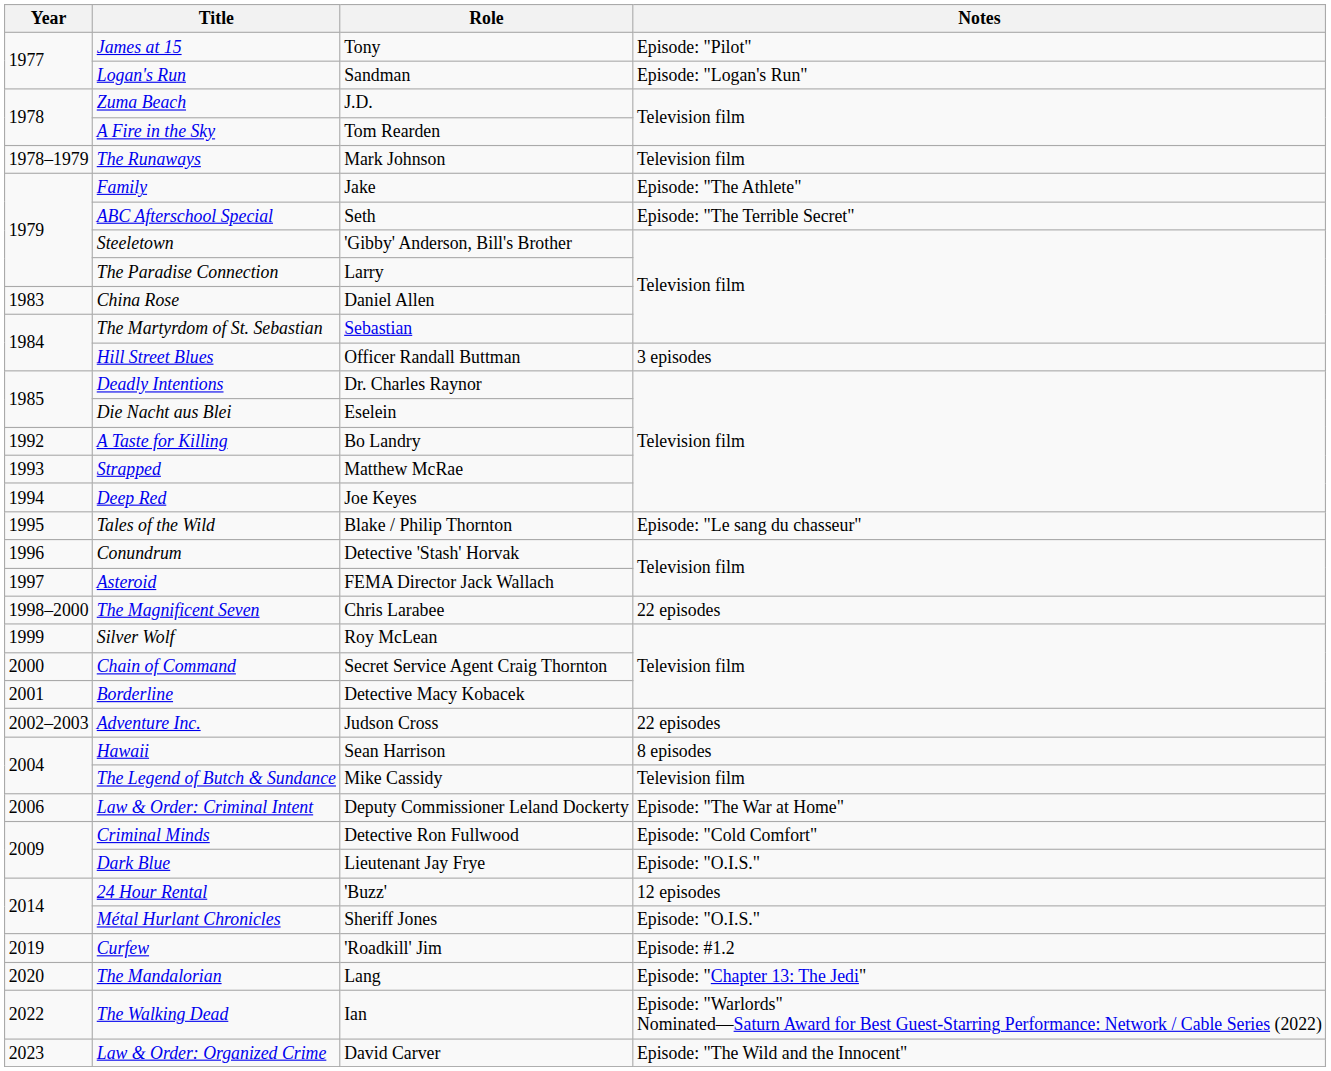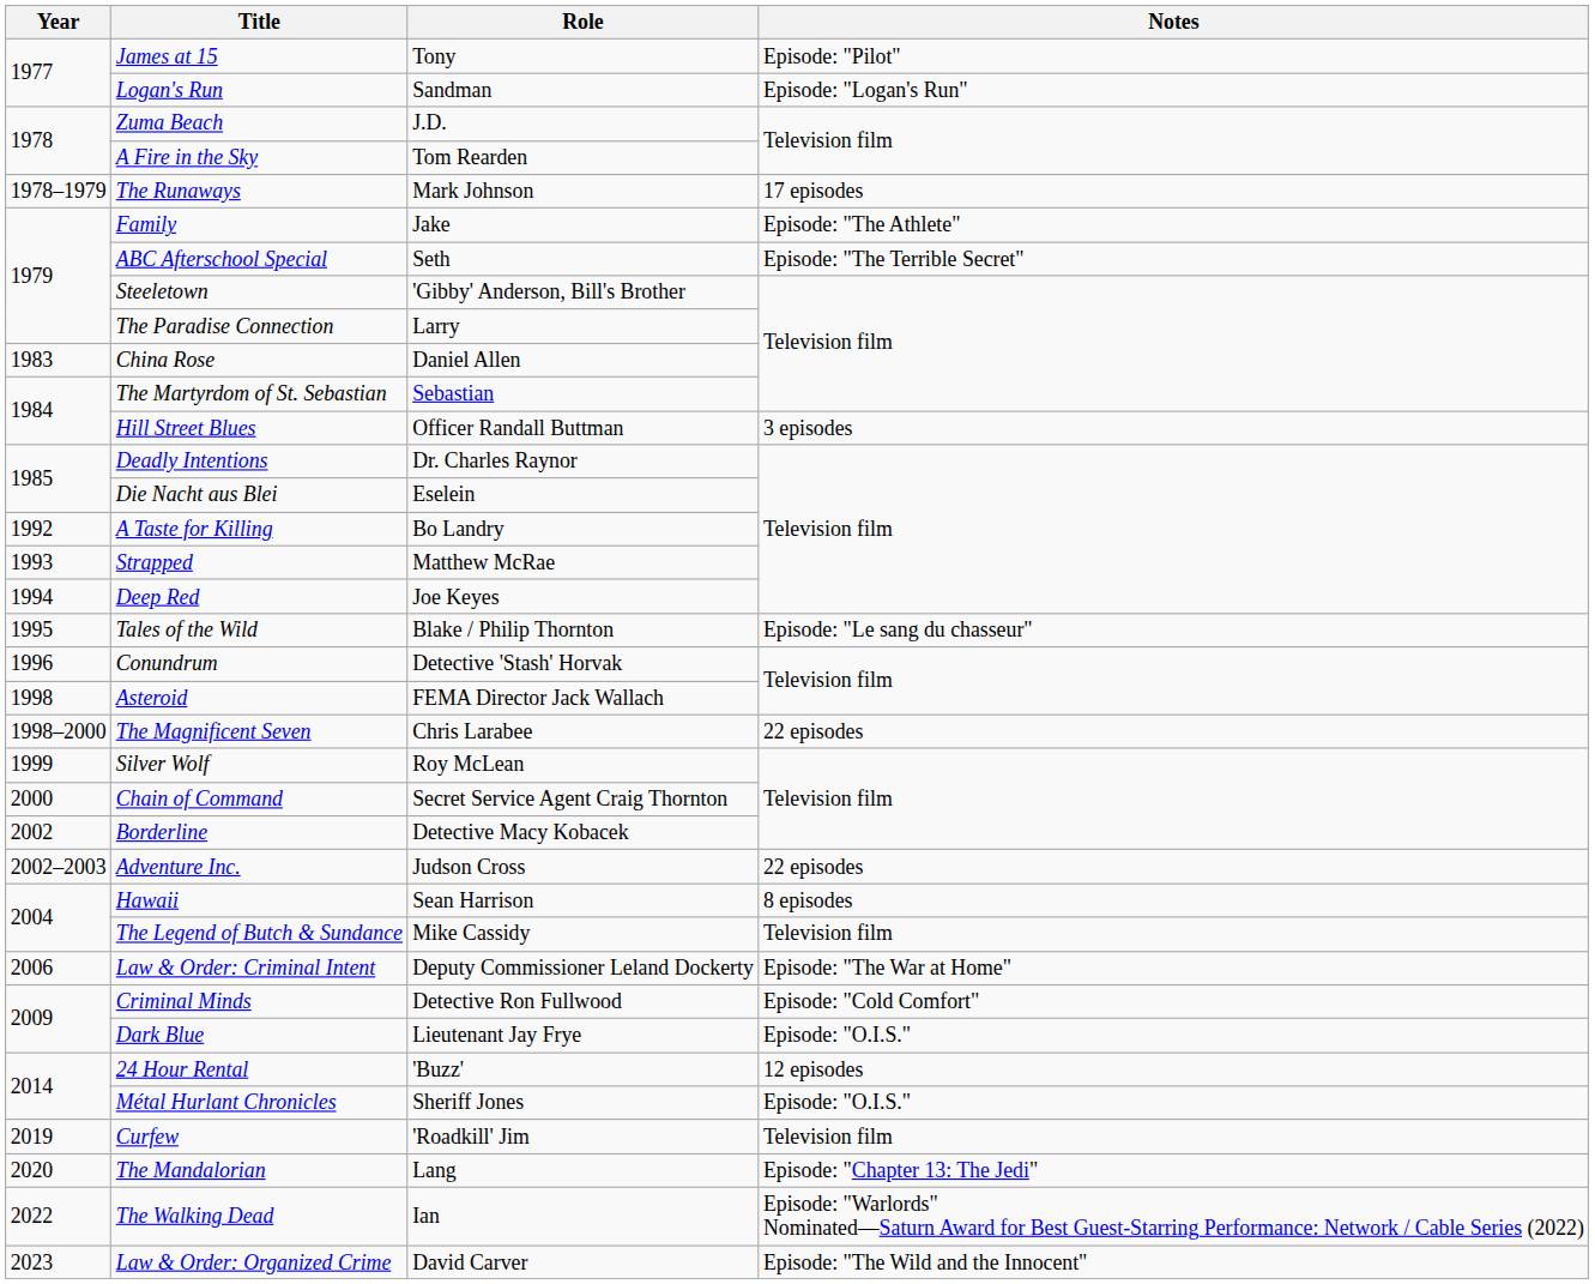 <table class="wikitable sortable">
 <tr>
 <th>Year</th>
 <th>Title</th>
 <th>Role</th>
 <th class="unsortable">Notes</th>
 </tr>
 <tr>
 <td rowspan="2">1977</td>
 <td><em><a href='#'>James at 15</a></em></td>
 <td>Tony</td>
 <td>Episode: "Pilot"</td>
 </tr>
 <tr>
 <td><em><a href='#'>Logan's Run</a></em></td>
 <td>Sandman</td>
 <td>Episode: "Logan's Run"</td>
 </tr>
 <tr>
 <td rowspan="2">1978</td>
 <td><em><a href='#'>Zuma Beach</a></em></td>
 <td>J.D.</td>
 <td rowspan="2">Television film</td>
 </tr>
 <tr>
 <td><em><a href='#'>A Fire in the Sky</a></em></td>
 <td>Tom Rearden</td>
 </tr>
 <tr>
 <td>1978–1979</td>
 <td><em><a href='#'>The Runaways</a></em></td>
 <td>Mark Johnson</td>
-<td>Television film</td>
+<td>17 episodes</td>
 </tr>
 <tr>
 <td rowspan="4">1979</td>
 <td><em><a href='#'>Family</a></em></td>
 <td>Jake</td>
 <td>Episode: "The Athlete"</td>
 </tr>
 <tr>
 <td><em><a href='#'>ABC Afterschool Special</a></em></td>
 <td>Seth</td>
 <td>Episode: "The Terrible Secret"</td>
 </tr>
 <tr>
 <td><em>Steeletown</em></td>
 <td>'Gibby' Anderson, Bill's Brother</td>
 <td rowspan="4">Television film</td>
 </tr>
 <tr>
 <td><em>The Paradise Connection</em></td>
 <td>Larry</td>
 </tr>
 <tr>
 <td>1983</td>
 <td><em>China Rose</em></td>
 <td>Daniel Allen</td>
 </tr>
 <tr>
 <td rowspan="2">1984</td>
 <td><em>The Martyrdom of St. Sebastian</em></td>
 <td><a href='#'>Sebastian</a></td>
 </tr>
 <tr>
 <td><em><a href='#'>Hill Street Blues</a></em></td>
 <td>Officer Randall Buttman</td>
 <td>3 episodes</td>
 </tr>
 <tr>
 <td rowspan="2">1985</td>
 <td><em><a href='#'>Deadly Intentions</a></em></td>
 <td>Dr. Charles Raynor</td>
 <td rowspan="5">Television film</td>
 </tr>
 <tr>
 <td><em>Die Nacht aus Blei</em></td>
 <td>Eselein</td>
 </tr>
 <tr>
 <td>1992</td>
 <td><em><a href='#'>A Taste for Killing</a></em></td>
 <td>Bo Landry</td>
 </tr>
 <tr>
 <td>1993</td>
 <td><em><a href='#'>Strapped</a></em></td>
 <td>Matthew McRae</td>
 </tr>
 <tr>
 <td>1994</td>
 <td><em><a href='#'>Deep Red</a></em></td>
 <td>Joe Keyes</td>
 </tr>
 <tr>
 <td>1995</td>
 <td><em>Tales of the Wild</em></td>
 <td>Blake / Philip Thornton</td>
 <td>Episode: "Le sang du chasseur"</td>
 </tr>
 <tr>
 <td>1996</td>
 <td><em>Conundrum</em></td>
 <td>Detective 'Stash' Horvak</td>
 <td rowspan="2">Television film</td>
 </tr>
 <tr>
-<td>1997</td>
+<td>1998</td>
 <td><em><a href='#'>Asteroid</a></em></td>
 <td>FEMA Director Jack Wallach</td>
 </tr>
 <tr>
 <td>1998–2000</td>
 <td><em><a href='#'>The Magnificent Seven</a></em></td>
 <td>Chris Larabee</td>
 <td>22 episodes</td>
 </tr>
 <tr>
 <td>1999</td>
 <td><em>Silver Wolf</em></td>
 <td>Roy McLean</td>
 <td rowspan="3">Television film</td>
 </tr>
 <tr>
 <td>2000</td>
 <td><em><a href='#'>Chain of Command</a></em></td>
 <td>Secret Service Agent Craig Thornton</td>
 </tr>
 <tr>
-<td>2001</td>
+<td>2002</td>
 <td><em><a href='#'>Borderline</a></em></td>
 <td>Detective Macy Kobacek</td>
 </tr>
 <tr>
 <td>2002–2003</td>
 <td><em><a href='#'>Adventure Inc.</a></em></td>
 <td>Judson Cross</td>
 <td>22 episodes</td>
 </tr>
 <tr>
 <td rowspan="2">2004</td>
 <td><em><a href='#'>Hawaii</a></em></td>
 <td>Sean Harrison</td>
 <td>8 episodes</td>
 </tr>
 <tr>
 <td><em><a href='#'>The Legend of Butch & Sundance</a></em></td>
 <td>Mike Cassidy</td>
 <td>Television film</td>
 </tr>
 <tr>
 <td>2006</td>
 <td><em><a href='#'>Law & Order: Criminal Intent</a></em></td>
 <td>Deputy Commissioner Leland Dockerty</td>
 <td>Episode: "The War at Home"</td>
 </tr>
 <tr>
 <td rowspan="2">2009</td>
 <td><em><a href='#'>Criminal Minds</a></em></td>
 <td>Detective Ron Fullwood</td>
 <td>Episode: "Cold Comfort"</td>
 </tr>
 <tr>
 <td><em><a href='#'>Dark Blue</a></em></td>
 <td>Lieutenant Jay Frye</td>
 <td>Episode: "O.I.S."</td>
 </tr>
 <tr>
 <td rowspan="2">2014</td>
 <td><em><a href='#'>24 Hour Rental</a></em></td>
 <td>'Buzz'</td>
 <td>12 episodes</td>
 </tr>
 <tr>
 <td><em><a href='#'>Métal Hurlant Chronicles</a></em></td>
 <td>Sheriff Jones</td>
 <td>Episode: "O.I.S."</td>
 </tr>
 <tr>
 <td>2019</td>
 <td><em><a href='#'>Curfew</a></em></td>
 <td>'Roadkill' Jim</td>
-<td>Episode: #1.2</td>
+<td>Television film</td>
 </tr>
 <tr>
 <td>2020</td>
 <td><em><a href='#'>The Mandalorian</a></em></td>
 <td>Lang</td>
 <td>Episode: "<a href='#'>Chapter 13: The Jedi</a>"</td>
 </tr>
 <tr>
 <td>2022</td>
 <td><em><a href='#'>The Walking Dead</a></em></td>
 <td>Ian</td>
 <td>Episode: "Warlords"<br>Nominated—<a href='#'>Saturn Award for Best Guest-Starring Performance: Network / Cable Series</a> (2022)</td>
 </tr>
 <tr>
 <td>2023</td>
 <td><em><a href='#'>Law & Order: Organized Crime</a></em></td>
 <td>David Carver</td>
 <td>Episode: "The Wild and the Innocent"</td>
 </tr>
 <tr>
 </tr>
 </table>
